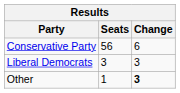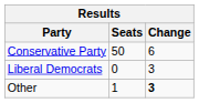 <table class="wikitable">
 <tr>
 <th colspan="3">Results</th>
 </tr>
 <tr>
 <th>Party</th>
 <th>Seats</th>
 <th>Change</th>
 </tr>
 <tr>
 <td><a href='#'>Conservative Party</a></td>
-<td>56</td>
+<td>50</td>
 <td>6</td>
 </tr>
 <tr>
 <td><a href='#'>Liberal Democrats</a></td>
-<td>3</td>
+<td>0</td>
 <td>3</td>
 </tr>
 <tr>
 <td>Other</td>
 <td>1</td>
 <td><strong>3</strong></td>
 </tr>
 </table>
